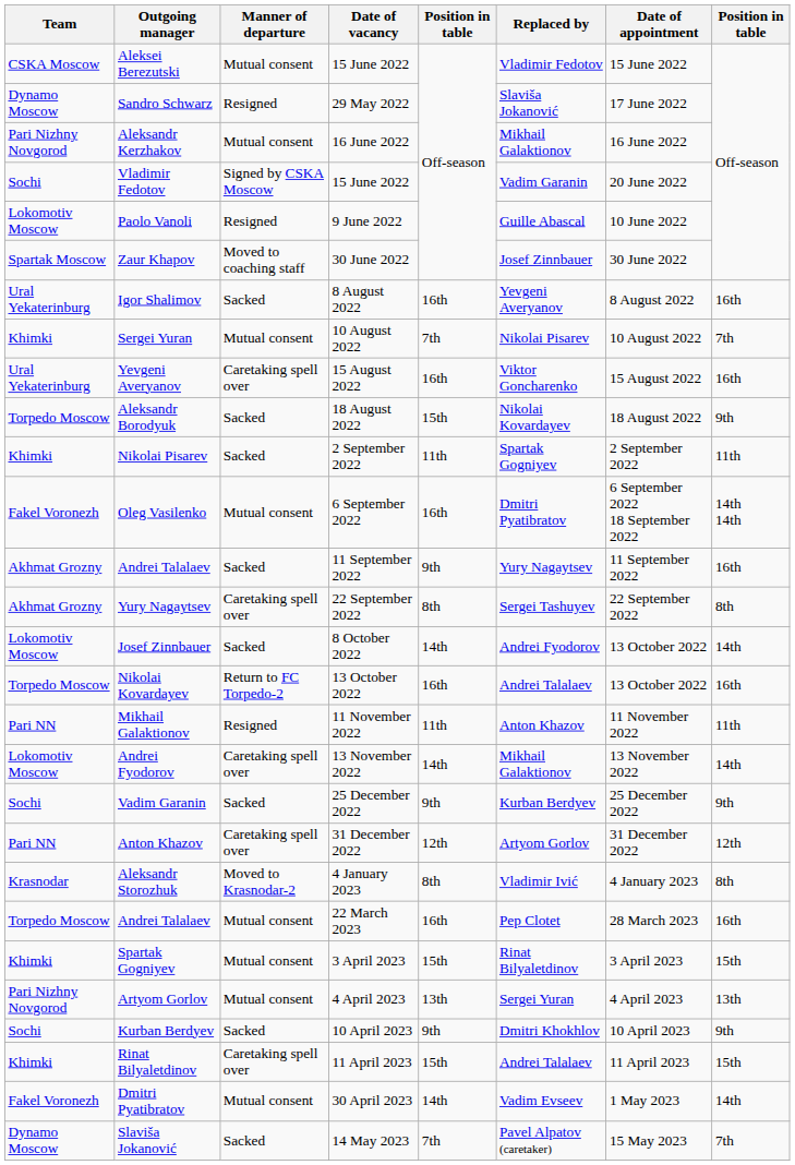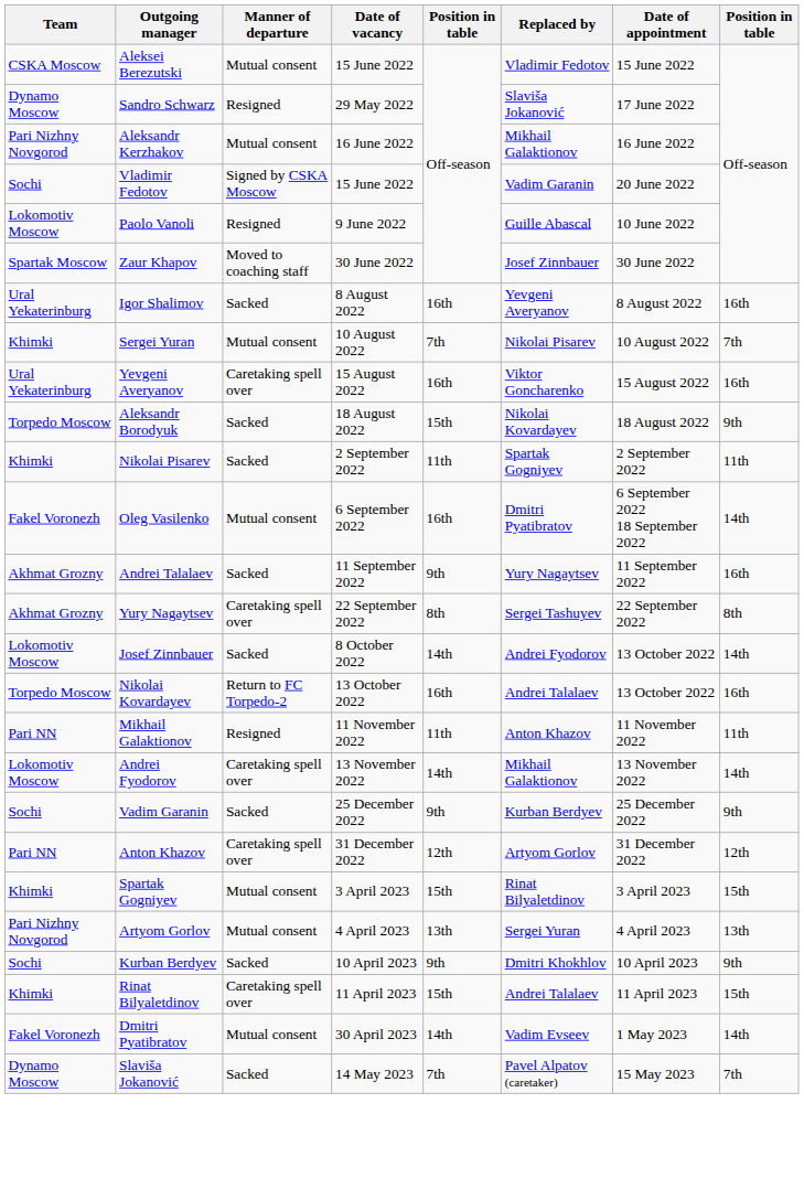 <table class="wikitable">
 <tr>
 <th>Team</th>
 <th>Outgoing manager</th>
 <th>Manner of departure</th>
 <th>Date of vacancy</th>
 <th>Position in table</th>
 <th>Replaced by</th>
 <th>Date of appointment</th>
 <th>Position in table</th>
 </tr>
 <tr>
 <td><a href='#'>CSKA Moscow</a></td>
 <td> <a href='#'>Aleksei Berezutski</a></td>
 <td>Mutual consent</td>
 <td>15 June 2022</td>
 <td rowspan="6">Off-season</td>
 <td> <a href='#'>Vladimir Fedotov</a></td>
 <td>15 June 2022</td>
 <td rowspan="6">Off-season</td>
 </tr>
 <tr>
 <td><a href='#'>Dynamo Moscow</a></td>
 <td> <a href='#'>Sandro Schwarz</a></td>
 <td>Resigned</td>
 <td>29 May 2022</td>
 <td> <a href='#'>Slaviša Jokanović</a></td>
 <td>17 June 2022</td>
 </tr>
 <tr>
 <td><a href='#'>Pari Nizhny Novgorod</a></td>
 <td> <a href='#'>Aleksandr Kerzhakov</a></td>
 <td>Mutual consent</td>
 <td>16 June 2022</td>
 <td> <a href='#'>Mikhail Galaktionov</a></td>
 <td>16 June 2022</td>
 </tr>
 <tr>
 <td><a href='#'>Sochi</a></td>
 <td> <a href='#'>Vladimir Fedotov</a></td>
 <td>Signed by <a href='#'>CSKA Moscow</a></td>
 <td>15 June 2022</td>
 <td> <a href='#'>Vadim Garanin</a></td>
 <td>20 June 2022</td>
 </tr>
 <tr>
 <td><a href='#'>Lokomotiv Moscow</a></td>
 <td> <a href='#'>Paolo Vanoli</a></td>
 <td>Resigned</td>
 <td>9 June 2022</td>
 <td> <a href='#'>Guille Abascal</a></td>
 <td>10 June 2022</td>
 </tr>
 <tr>
 <td><a href='#'>Spartak Moscow</a></td>
 <td> <a href='#'>Zaur Khapov</a></td>
 <td>Moved to coaching staff</td>
 <td>30 June 2022</td>
 <td> <a href='#'>Josef Zinnbauer</a></td>
 <td>30 June 2022</td>
 </tr>
 <tr>
 <td><a href='#'>Ural Yekaterinburg</a></td>
 <td> <a href='#'>Igor Shalimov</a></td>
 <td>Sacked</td>
 <td>8 August 2022</td>
 <td>16th</td>
 <td> <a href='#'>Yevgeni Averyanov</a> </td>
 <td>8 August 2022</td>
 <td>16th</td>
 </tr>
 <tr>
 <td><a href='#'>Khimki</a></td>
 <td> <a href='#'>Sergei Yuran</a></td>
 <td>Mutual consent</td>
 <td>10 August 2022</td>
 <td>7th</td>
 <td> <a href='#'>Nikolai Pisarev</a></td>
 <td>10 August 2022</td>
 <td>7th</td>
 </tr>
 <tr>
 <td><a href='#'>Ural Yekaterinburg</a></td>
 <td> <a href='#'>Yevgeni Averyanov</a> </td>
 <td>Caretaking spell over</td>
 <td>15 August 2022</td>
 <td>16th</td>
 <td> <a href='#'>Viktor Goncharenko</a></td>
 <td>15 August 2022</td>
 <td>16th</td>
 </tr>
 <tr>
 <td><a href='#'>Torpedo Moscow</a></td>
 <td> <a href='#'>Aleksandr Borodyuk</a></td>
 <td>Sacked</td>
 <td>18 August 2022</td>
 <td>15th</td>
 <td> <a href='#'>Nikolai Kovardayev</a></td>
 <td>18 August 2022</td>
 <td>9th</td>
 </tr>
 <tr>
 <td><a href='#'>Khimki</a></td>
 <td> <a href='#'>Nikolai Pisarev</a></td>
 <td>Sacked</td>
 <td>2 September 2022</td>
 <td>11th</td>
 <td> <a href='#'>Spartak Gogniyev</a></td>
 <td>2 September 2022</td>
 <td>11th</td>
 </tr>
 <tr>
 <td><a href='#'>Fakel Voronezh</a></td>
 <td> <a href='#'>Oleg Vasilenko</a></td>
 <td>Mutual consent</td>
 <td>6 September 2022</td>
 <td>16th</td>
 <td> <a href='#'>Dmitri Pyatibratov</a></td>
 <td>6 September 2022  <br>18 September 2022 </td>
-<td>14th<br>14th</td>
+<td>14th</td>
 </tr>
 <tr>
 <td><a href='#'>Akhmat Grozny</a></td>
 <td> <a href='#'>Andrei Talalaev</a></td>
 <td>Sacked</td>
 <td>11 September 2022</td>
 <td>9th</td>
 <td> <a href='#'>Yury Nagaytsev</a> </td>
 <td>11 September 2022</td>
 <td>16th</td>
 </tr>
 <tr>
 <td><a href='#'>Akhmat Grozny</a></td>
 <td> <a href='#'>Yury Nagaytsev</a> </td>
 <td>Caretaking spell over</td>
 <td>22 September 2022</td>
 <td>8th</td>
 <td> <a href='#'>Sergei Tashuyev</a></td>
 <td>22 September 2022</td>
 <td>8th</td>
 </tr>
 <tr>
 <td><a href='#'>Lokomotiv Moscow</a></td>
 <td> <a href='#'>Josef Zinnbauer</a></td>
 <td>Sacked</td>
 <td>8 October 2022</td>
 <td>14th</td>
 <td> <a href='#'>Andrei Fyodorov</a> </td>
 <td>13 October 2022</td>
 <td>14th</td>
 </tr>
 <tr>
 <td><a href='#'>Torpedo Moscow</a></td>
 <td> <a href='#'>Nikolai Kovardayev</a></td>
 <td>Return to <a href='#'>FC Torpedo-2</a></td>
 <td>13 October 2022</td>
 <td>16th</td>
 <td> <a href='#'>Andrei Talalaev</a></td>
 <td>13 October 2022</td>
 <td>16th</td>
 </tr>
 <tr>
 <td><a href='#'>Pari NN</a></td>
 <td> <a href='#'>Mikhail Galaktionov</a></td>
 <td>Resigned</td>
 <td>11 November 2022</td>
 <td>11th</td>
 <td> <a href='#'>Anton Khazov</a> </td>
 <td>11 November 2022</td>
 <td>11th</td>
 </tr>
 <tr>
 <td><a href='#'>Lokomotiv Moscow</a></td>
 <td> <a href='#'>Andrei Fyodorov</a> </td>
 <td>Caretaking spell over</td>
 <td>13 November 2022</td>
 <td>14th</td>
 <td> <a href='#'>Mikhail Galaktionov</a></td>
 <td>13 November 2022</td>
 <td>14th</td>
 </tr>
 <tr>
 <td><a href='#'>Sochi</a></td>
 <td> <a href='#'>Vadim Garanin</a></td>
 <td>Sacked</td>
 <td>25 December 2022</td>
 <td>9th</td>
 <td> <a href='#'>Kurban Berdyev</a></td>
 <td>25 December 2022</td>
 <td>9th</td>
 </tr>
 <tr>
 <td><a href='#'>Pari NN</a></td>
 <td> <a href='#'>Anton Khazov</a> </td>
 <td>Caretaking spell over</td>
 <td>31 December 2022</td>
 <td>12th</td>
 <td> <a href='#'>Artyom Gorlov</a></td>
 <td>31 December 2022</td>
 <td>12th</td>
 </tr>
 <tr>
-<td><a href='#'>Krasnodar</a></td>
-<td> <a href='#'>Aleksandr Storozhuk</a></td>
-<td>Moved to <a href='#'>Krasnodar-2</a></td>
-<td>4 January 2023</td>
-<td>8th</td>
-<td> <a href='#'>Vladimir Ivić</a></td>
-<td>4 January 2023</td>
-<td>8th</td>
-</tr>
-<tr>
-<td><a href='#'>Torpedo Moscow</a></td>
-<td> <a href='#'>Andrei Talalaev</a></td>
-<td>Mutual consent</td>
-<td>22 March 2023</td>
-<td>16th</td>
-<td> <a href='#'>Pep Clotet</a></td>
-<td>28 March 2023</td>
-<td>16th</td>
-</tr>
-<tr>
 <td><a href='#'>Khimki</a></td>
 <td> <a href='#'>Spartak Gogniyev</a></td>
 <td>Mutual consent</td>
 <td>3 April 2023</td>
 <td>15th</td>
 <td> <a href='#'>Rinat Bilyaletdinov</a> </td>
 <td>3 April 2023</td>
 <td>15th</td>
 </tr>
 <tr>
 <td><a href='#'>Pari Nizhny Novgorod</a></td>
 <td> <a href='#'>Artyom Gorlov</a></td>
 <td>Mutual consent</td>
 <td>4 April 2023</td>
 <td>13th</td>
 <td> <a href='#'>Sergei Yuran</a></td>
 <td>4 April 2023</td>
 <td>13th</td>
 </tr>
 <tr>
 <td><a href='#'>Sochi</a></td>
 <td> <a href='#'>Kurban Berdyev</a></td>
 <td>Sacked</td>
 <td>10 April 2023</td>
 <td>9th</td>
 <td> <a href='#'>Dmitri Khokhlov</a> </td>
 <td>10 April 2023</td>
 <td>9th</td>
 </tr>
 <tr>
 <td><a href='#'>Khimki</a></td>
 <td> <a href='#'>Rinat Bilyaletdinov</a> </td>
 <td>Caretaking spell over</td>
 <td>11 April 2023</td>
 <td>15th</td>
 <td> <a href='#'>Andrei Talalaev</a></td>
 <td>11 April 2023</td>
 <td>15th</td>
 </tr>
 <tr>
 <td><a href='#'>Fakel Voronezh</a></td>
 <td> <a href='#'>Dmitri Pyatibratov</a></td>
 <td>Mutual consent</td>
 <td>30 April 2023</td>
 <td>14th</td>
 <td> <a href='#'>Vadim Evseev</a></td>
 <td>1 May 2023</td>
 <td>14th</td>
 </tr>
 <tr>
 <td><a href='#'>Dynamo Moscow</a></td>
 <td> <a href='#'>Slaviša Jokanović</a></td>
 <td>Sacked</td>
 <td>14 May 2023</td>
 <td>7th</td>
 <td> <a href='#'>Pavel Alpatov</a> <small>(caretaker)</small></td>
 <td>15 May 2023</td>
 <td>7th</td>
 </tr>
 </table>
